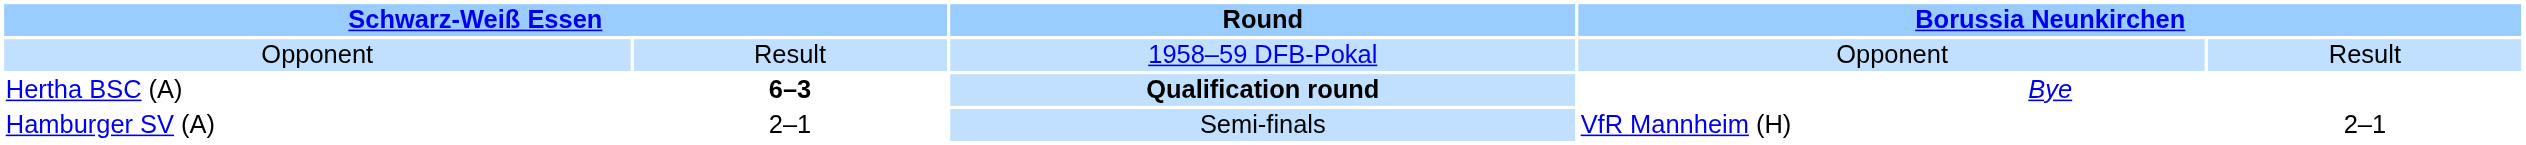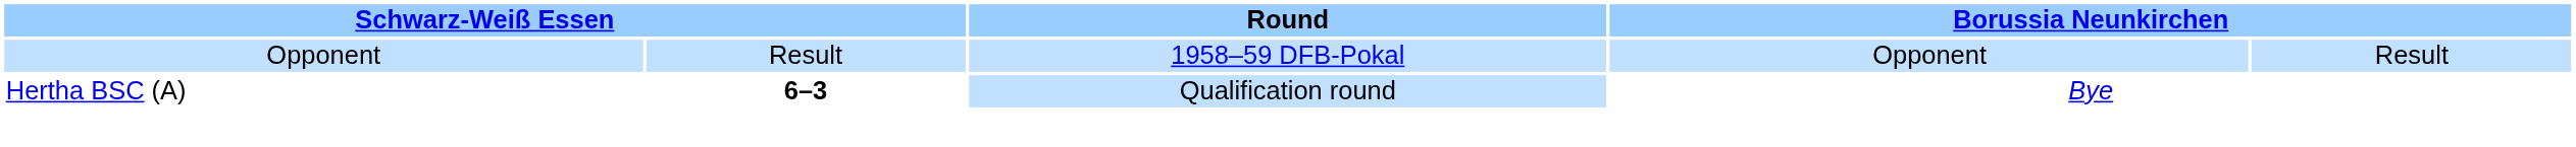 <table style="width:80%; text-align:center;">
 <tr style="vertical-align:top; background:#99CCFF;">
 <th colspan="2"><a href='#'>Schwarz-Weiß Essen</a></th>
 <th style="width:20%">Round</th>
 <th colspan="2"><a href='#'>Borussia Neunkirchen</a></th>
 </tr>
 <tr style="vertical-align:top; background:#C1E0FF;">
 <td style="width:20%">Opponent</td>
 <td style="width:10%">Result</td>
 <td><a href='#'>1958–59 DFB-Pokal</a></td>
 <td style="width:20%">Opponent</td>
 <td style="width:10%">Result</td>
 </tr>
 <tr>
 <td align="left"><a href='#'>Hertha BSC</a> (A)</td>
 <td><strong>6–3</strong></td>
-<td style="background:#C1E0FF;"><strong>Qualification round</strong></td>
+<td style="background:#C1E0FF;">Qualification round</td>
 <td colspan="2"><em><a href='#'>Bye</a></em></td>
 </tr>
-<tr>
-<td align="left"><a href='#'>Hamburger SV</a> (A)</td>
-<td>2–1 </td>
-<td style="background:#C1E0FF;">Semi-finals</td>
-<td align="left"><a href='#'>VfR Mannheim</a> (H)</td>
-<td>2–1</td>
-</tr>
 </table>
